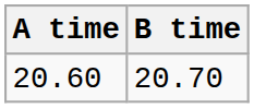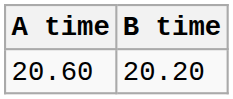 <table class="wikitable" border="1" align="upright">
 <tr>
 <th>A time</th>
 <th>B time</th>
 </tr>
 <tr>
 <td>20.60</td>
-<td>20.70</td>
+<td>20.20</td>
 </tr>
 </table>
